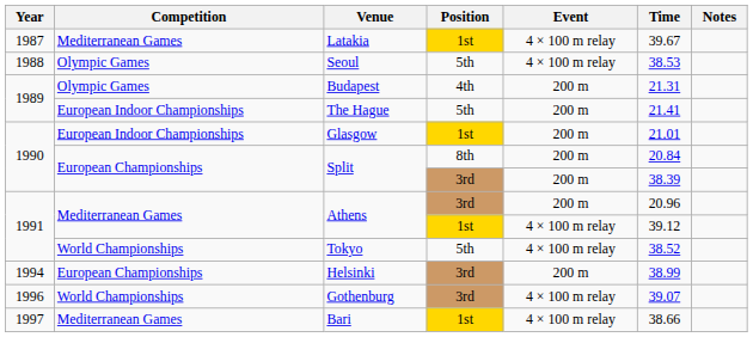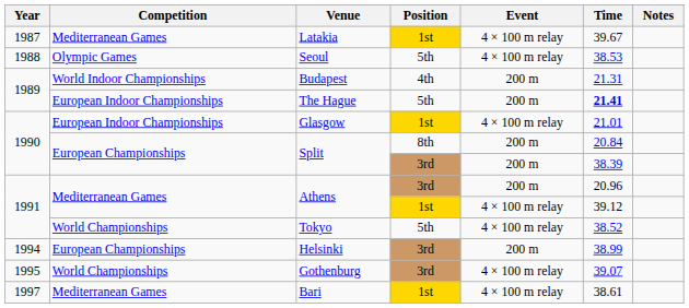 <table class="wikitable sortable" width=60% style="font-size:90%; text-align:center;">
 <tr>
 <th>Year</th>
 <th>Competition</th>
 <th>Venue</th>
 <th>Position</th>
 <th>Event</th>
 <th>Time</th>
 <th>Notes</th>
 </tr>
 <tr>
 <td>1987</td>
 <td align=left><a href='#'>Mediterranean Games</a></td>
 <td align=left> <a href='#'>Latakia</a></td>
 <td bgcolor=gold>1st</td>
 <td>4 × 100 m relay</td>
 <td>39.67</td>
 <td></td>
 </tr>
 <tr>
 <td>1988</td>
 <td align=left><a href='#'>Olympic Games</a></td>
 <td align=left> <a href='#'>Seoul</a></td>
 <td>5th</td>
 <td>4 × 100 m relay</td>
 <td><a href='#'>38.53</a></td>
 <td></td>
 </tr>
 <tr>
 <td rowspan=2>1989</td>
-<td align=left><a href='#'>Olympic Games</a></td>
+<td align=left><a href='#'>World Indoor Championships</a></td>
 <td align=left> <a href='#'>Budapest</a></td>
 <td>4th</td>
 <td>200 m</td>
 <td><a href='#'>21.31</a></td>
 <td></td>
 </tr>
 <tr>
 <td align=left><a href='#'>European Indoor Championships</a></td>
 <td align=left> <a href='#'>The Hague</a></td>
 <td>5th</td>
 <td>200 m</td>
-<td><a href='#'>21.41</a></td>
+<td><strong><a href='#'>21.41</a></strong></td>
 <td></td>
 </tr>
 <tr>
 <td rowspan=3>1990</td>
 <td align=left><a href='#'>European Indoor Championships</a></td>
 <td align=left> <a href='#'>Glasgow</a></td>
 <td bgcolor="gold">1st</td>
-<td>200 m</td>
+<td>4 × 100 m relay</td>
 <td><a href='#'>21.01</a></td>
 <td></td>
 </tr>
 <tr>
 <td align=left rowspan=2><a href='#'>European Championships</a></td>
 <td align=left rowspan=2> <a href='#'>Split</a></td>
 <td>8th</td>
 <td>200 m</td>
 <td><a href='#'>20.84</a></td>
 <td></td>
 </tr>
 <tr>
 <td bgcolor=cc9966>3rd</td>
 <td>200 m</td>
 <td><a href='#'>38.39</a></td>
 <td></td>
 </tr>
 <tr>
 <td rowspan=3>1991</td>
 <td align=left rowspan=2><a href='#'>Mediterranean Games</a></td>
 <td align=left rowspan=2> <a href='#'>Athens</a></td>
 <td bgcolor=cc9966>3rd</td>
 <td>200 m</td>
 <td>20.96</td>
 <td></td>
 </tr>
 <tr>
 <td bgcolor=gold>1st</td>
 <td>4 × 100 m relay</td>
 <td>39.12</td>
 <td></td>
 </tr>
 <tr>
 <td align=left><a href='#'>World Championships</a></td>
 <td align=left> <a href='#'>Tokyo</a></td>
 <td>5th</td>
 <td>4 × 100 m relay</td>
 <td><a href='#'>38.52</a></td>
 <td></td>
 </tr>
 <tr>
 <td>1994</td>
 <td align=left><a href='#'>European Championships</a></td>
 <td align=left> <a href='#'>Helsinki</a></td>
 <td bgcolor=cc9966>3rd</td>
 <td>200 m</td>
 <td><a href='#'>38.99</a></td>
 <td></td>
 </tr>
 <tr>
-<td>1996</td>
+<td>1995</td>
 <td align=left><a href='#'>World Championships</a></td>
 <td align=left> <a href='#'>Gothenburg</a></td>
 <td bgcolor=cc9966>3rd</td>
 <td>4 × 100 m relay</td>
 <td><a href='#'>39.07</a></td>
 <td></td>
 </tr>
 <tr>
 <td>1997</td>
 <td align=left><a href='#'>Mediterranean Games</a></td>
 <td align=left> <a href='#'>Bari</a></td>
 <td bgcolor=gold>1st</td>
 <td>4 × 100 m relay</td>
-<td>38.66</td>
+<td>38.61</td>
 <td></td>
 </tr>
 </table>
